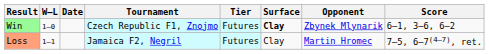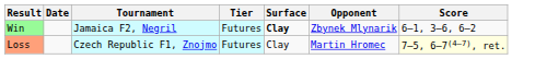 <table class="sortable wikitable">
 <tr>
 <th>Result</th>
-<th class="unsortable">W–L</th>
 <th>Date</th>
 <th>Tournament</th>
 <th>Tier</th>
 <th>Surface</th>
 <th>Opponent</th>
 <th class="unsortable">Score</th>
 </tr>
 <tr>
 <td bgcolor=98FB98>Win</td>
-<td><small>1–0</small></td>
 <td></td>
-<td style="background:#cffcff;">Czech Republic F1, <a href='#'>Znojmo</a></td>
+<td style="background:#cffcff;">Jamaica F2, <a href='#'>Negril</a></td>
 <td style="background:#cffcff;">Futures</td>
 <td><strong>Clay</strong></td>
 <td> <a href='#'>Zbynek Mlynarik</a></td>
 <td>6–1, 3–6, 6–2</td>
 </tr>
 <tr>
 <td bgcolor=FFA07A>Loss</td>
-<td><small>1–1</small></td>
 <td></td>
-<td style="background:#cffcff;">Jamaica F2, <a href='#'>Negril</a></td>
+<td style="background:#cffcff;">Czech Republic F1, <a href='#'>Znojmo</a></td>
 <td style="background:#cffcff;">Futures</td>
 <td>Clay</td>
 <td> <a href='#'>Martin Hromec</a></td>
-<td>7–5, 6–7<sup>(4–7)</sup>, ret.</td>
+<td style="background: lightyellow;">7–5, 6–7<sup>(4–7)</sup>, ret.</td>
 </tr>
 </table>
